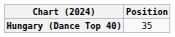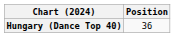 <table class="wikitable sortable plainrowheaders" style="text-align:center">
 <tr>
 <th scope="col">Chart (2024)</th>
 <th scope="col">Position</th>
 </tr>
 <tr>
 <th scope="row">Hungary (Dance Top 40)</th>
-<td>35</td>
+<td>36</td>
 </tr>
 </table>
